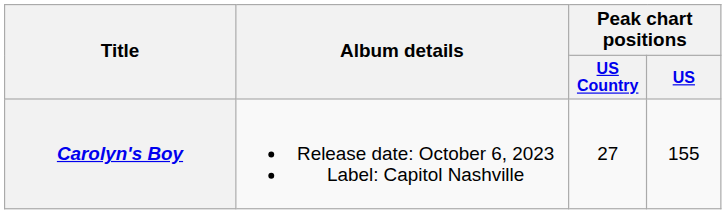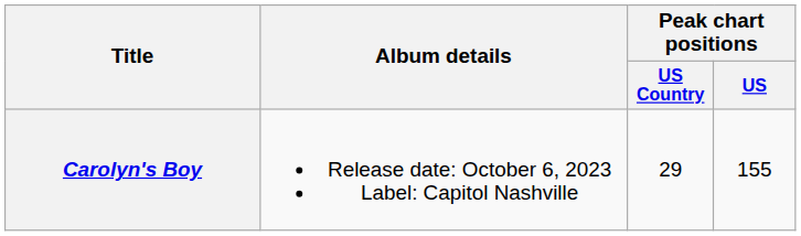 <table class="wikitable plainrowheaders" style="text-align:center;" border="1">
 <tr>
 <th scope="col" rowspan="2" style="width:13em;">Title</th>
 <th scope="col" rowspan="2" style="width:19em;">Album details</th>
 <th scope="col" colspan="2">Peak chart positions</th>
 </tr>
 <tr>
 <th scope="col" style="width:4.5em;font-size:85%;"><a href='#'>US Country</a><br></th>
 <th scope="col" style="width:4.5em;font-size:85%;"><a href='#'>US</a><br></th>
 </tr>
 <tr>
 <th scope="row"><em><a href='#'>Carolyn's Boy</a></em></th>
 <td><br><ul><li>Release date: October 6, 2023</li><li>Label: Capitol Nashville</li></ul></td>
-<td>27</td>
+<td>29</td>
 <td>155</td>
 </tr>
 </table>
